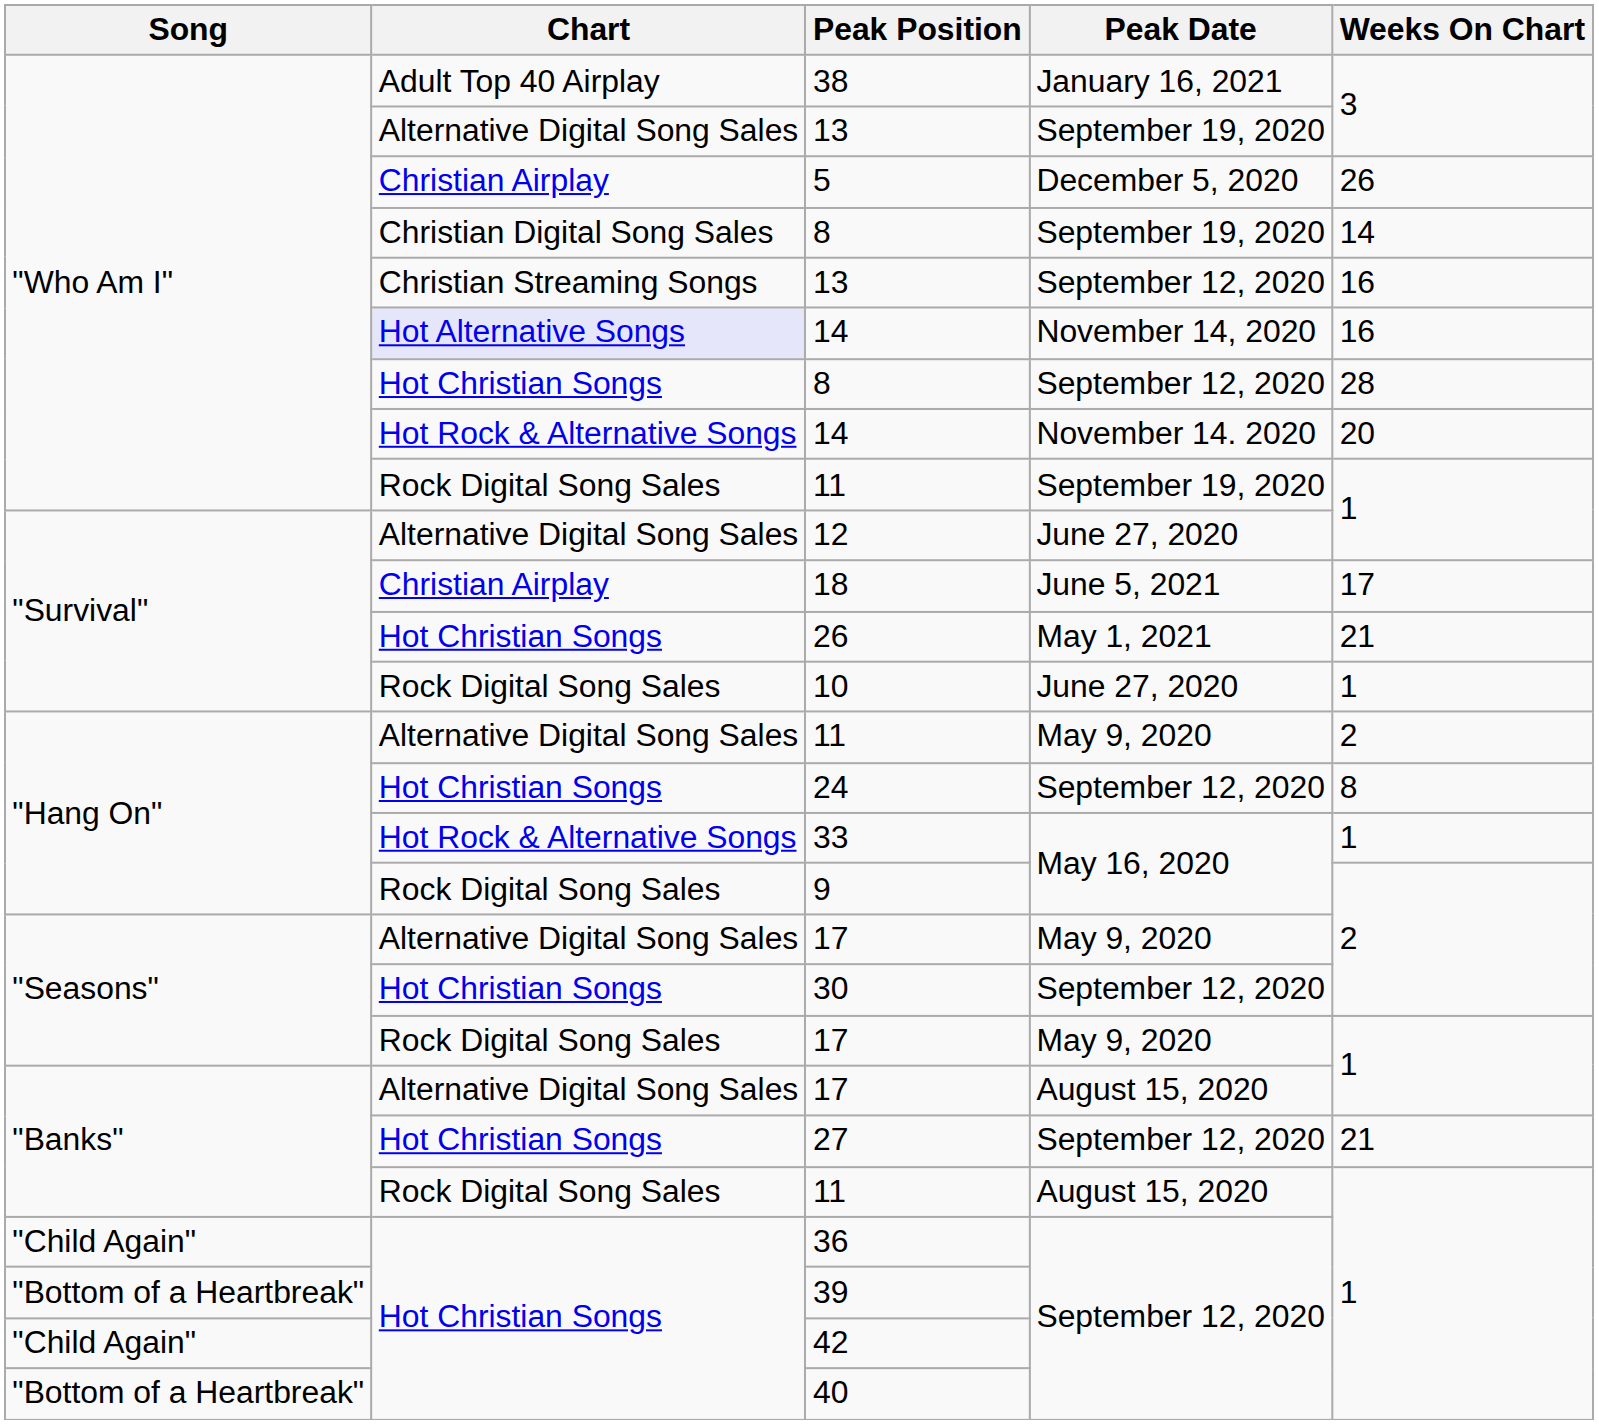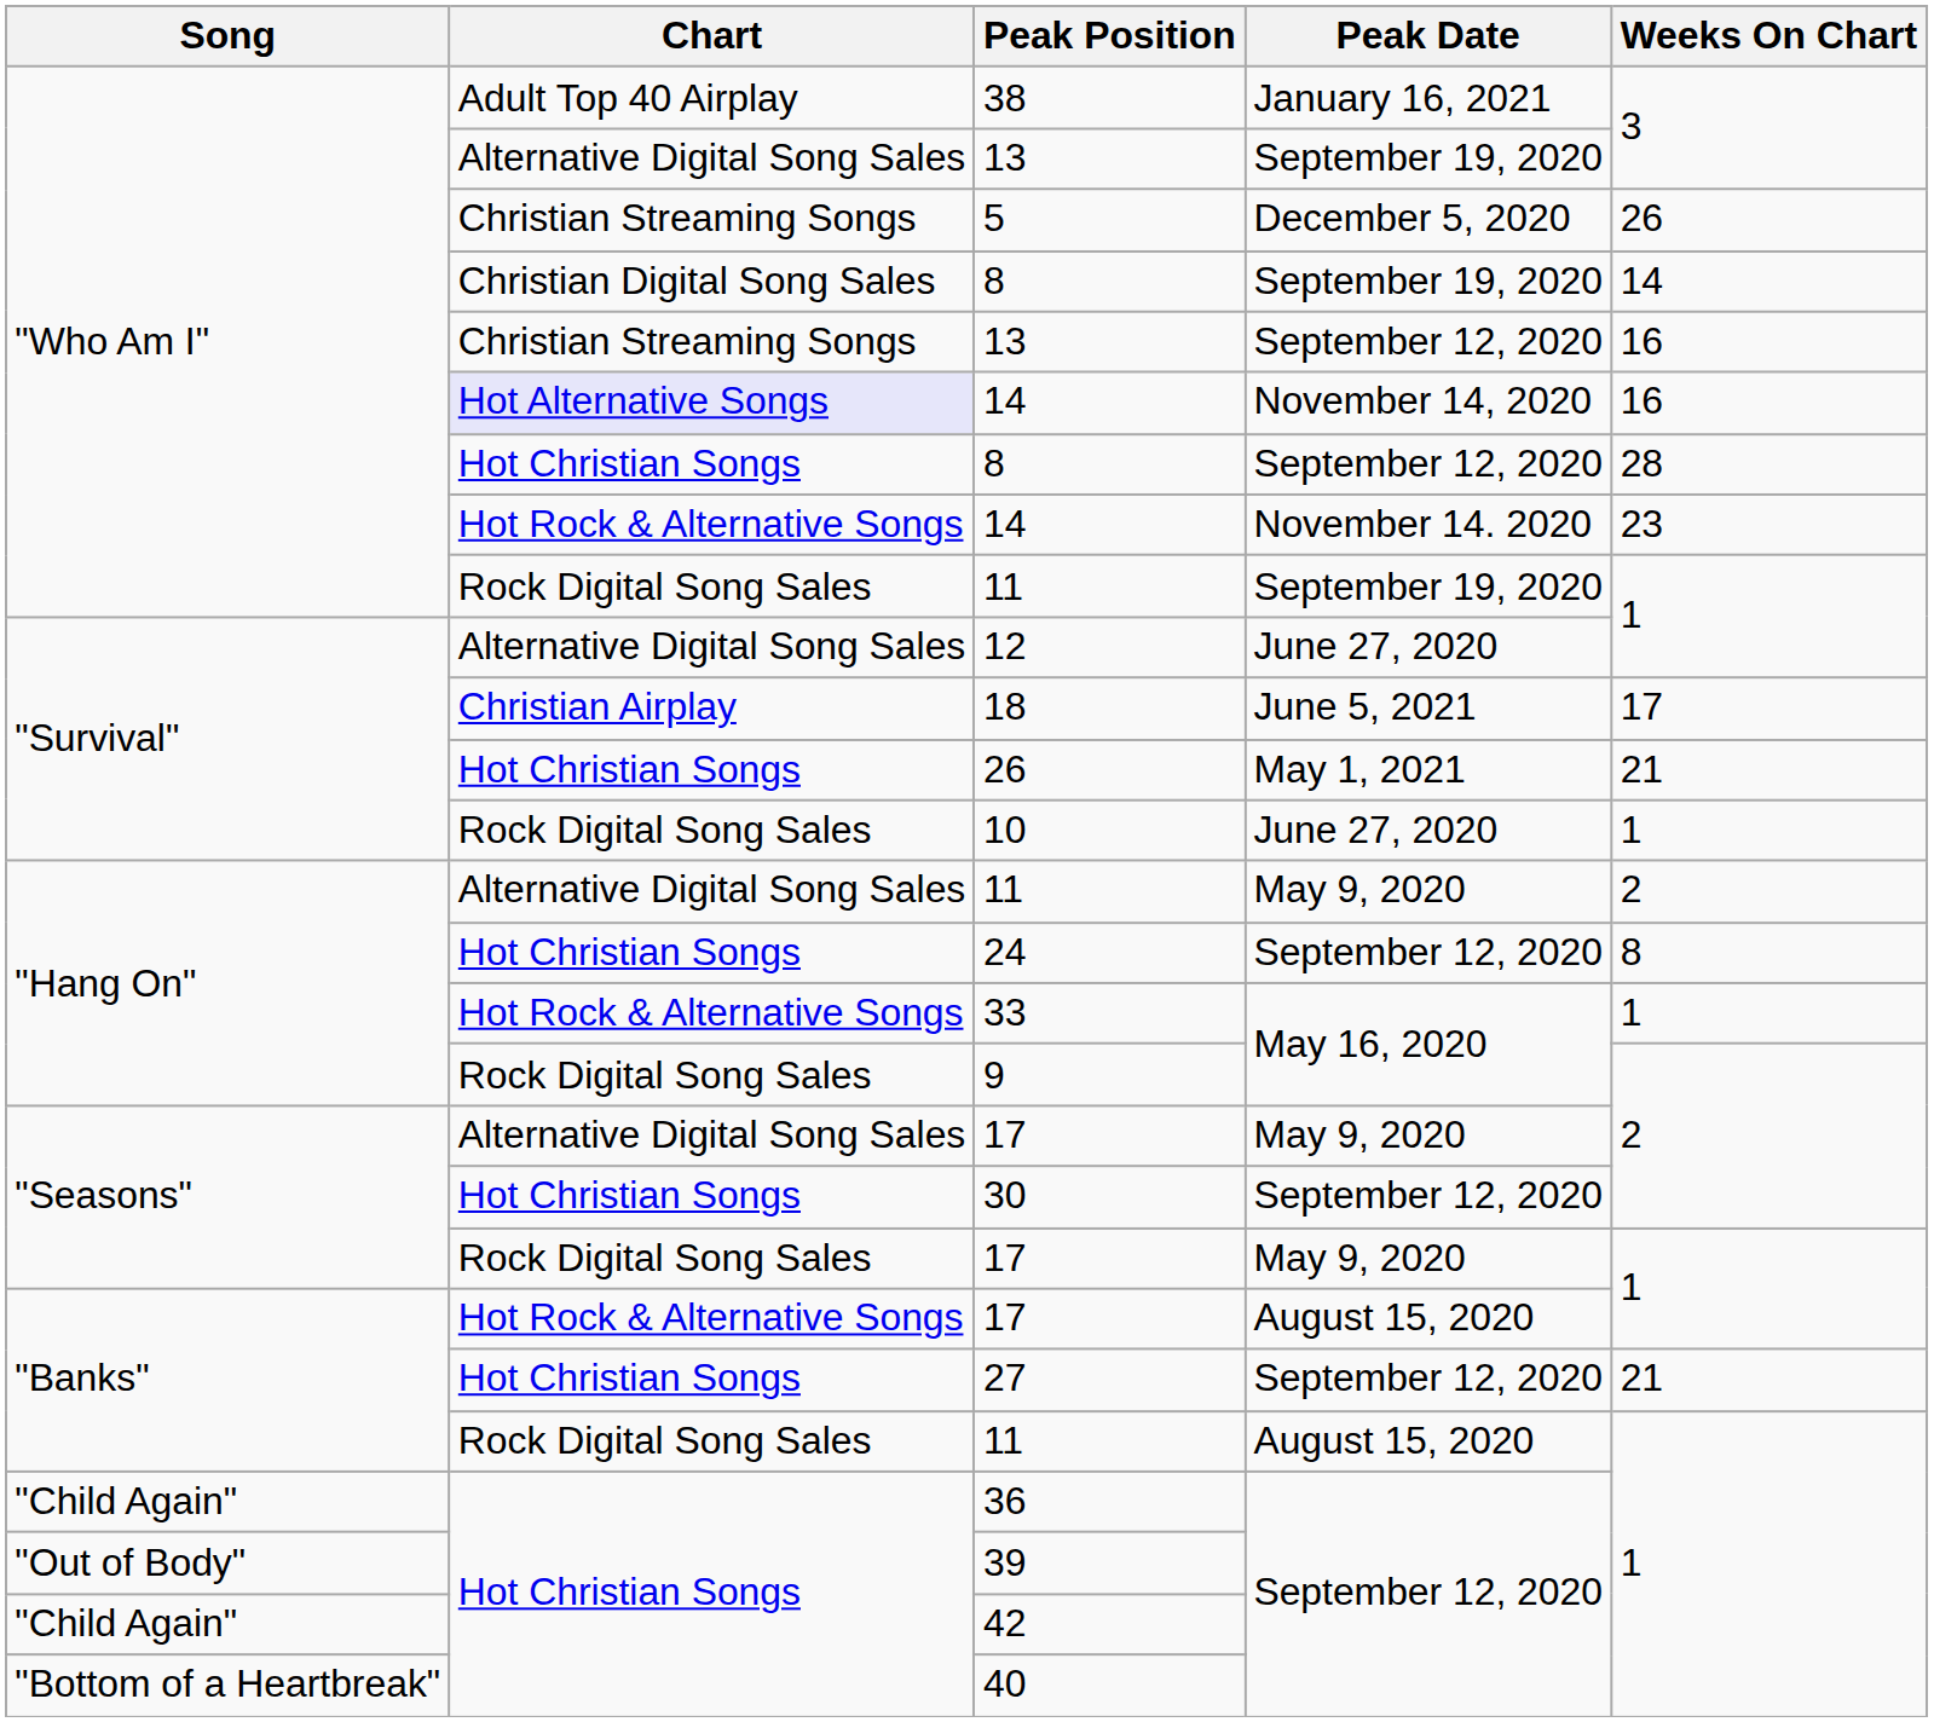 <table class="wikitable">
 <tr>
 <th>Song</th>
 <th>Chart</th>
 <th>Peak Position</th>
 <th>Peak Date</th>
 <th>Weeks On Chart</th>
 </tr>
 <tr>
 <td rowspan="9">"Who Am I"</td>
 <td>Adult Top 40 Airplay</td>
 <td>38</td>
 <td>January 16, 2021</td>
 <td rowspan="2">3</td>
 </tr>
 <tr>
 <td>Alternative Digital Song Sales</td>
 <td>13</td>
 <td>September 19, 2020</td>
 </tr>
 <tr>
-<td><a href='#'>Christian Airplay</a></td>
+<td>Christian Streaming Songs</td>
 <td>5</td>
 <td>December 5, 2020</td>
 <td>26</td>
 </tr>
 <tr>
 <td>Christian Digital Song Sales</td>
 <td>8</td>
 <td>September 19, 2020</td>
 <td>14</td>
 </tr>
 <tr>
 <td>Christian Streaming Songs</td>
 <td>13</td>
 <td>September 12, 2020</td>
 <td>16</td>
 </tr>
 <tr>
 <td style="background: lavender;"><a href='#'>Hot Alternative Songs</a></td>
 <td>14</td>
 <td>November 14, 2020</td>
 <td>16</td>
 </tr>
 <tr>
 <td><a href='#'>Hot Christian Songs</a></td>
 <td>8</td>
 <td>September 12, 2020</td>
 <td>28</td>
 </tr>
 <tr>
 <td><a href='#'>Hot Rock & Alternative Songs</a></td>
 <td>14</td>
 <td>November 14. 2020</td>
-<td>20</td>
+<td>23</td>
 </tr>
 <tr>
 <td>Rock Digital Song Sales</td>
 <td>11</td>
 <td>September 19, 2020</td>
 <td rowspan="2">1</td>
 </tr>
 <tr>
 <td rowspan="4">"Survival"</td>
 <td>Alternative Digital Song Sales</td>
 <td>12</td>
 <td>June 27, 2020</td>
 </tr>
 <tr>
 <td><a href='#'>Christian Airplay</a></td>
 <td>18</td>
 <td>June 5, 2021</td>
 <td>17</td>
 </tr>
 <tr>
 <td><a href='#'>Hot Christian Songs</a></td>
 <td>26</td>
 <td>May 1, 2021</td>
 <td>21</td>
 </tr>
 <tr>
 <td>Rock Digital Song Sales</td>
 <td>10</td>
 <td>June 27, 2020</td>
 <td>1</td>
 </tr>
 <tr>
 <td rowspan="4">"Hang On"</td>
 <td>Alternative Digital Song Sales</td>
 <td>11</td>
 <td>May 9, 2020</td>
 <td>2</td>
 </tr>
 <tr>
 <td><a href='#'>Hot Christian Songs</a></td>
 <td>24</td>
 <td>September 12, 2020</td>
 <td>8</td>
 </tr>
 <tr>
 <td><a href='#'>Hot Rock & Alternative Songs</a></td>
 <td>33</td>
 <td rowspan="2">May 16, 2020</td>
 <td>1</td>
 </tr>
 <tr>
 <td>Rock Digital Song Sales</td>
 <td>9</td>
 <td rowspan="3">2</td>
 </tr>
 <tr>
 <td rowspan="3">"Seasons"</td>
 <td>Alternative Digital Song Sales</td>
 <td>17</td>
 <td>May 9, 2020</td>
 </tr>
 <tr>
 <td><a href='#'>Hot Christian Songs</a></td>
 <td>30</td>
 <td>September 12, 2020</td>
 </tr>
 <tr>
 <td>Rock Digital Song Sales</td>
 <td>17</td>
 <td>May 9, 2020</td>
 <td rowspan="2">1</td>
 </tr>
 <tr>
 <td rowspan="3">"Banks"</td>
-<td>Alternative Digital Song Sales</td>
+<td><a href='#'>Hot Rock & Alternative Songs</a></td>
 <td>17</td>
 <td>August 15, 2020</td>
 </tr>
 <tr>
 <td><a href='#'>Hot Christian Songs</a></td>
 <td>27</td>
 <td>September 12, 2020</td>
 <td>21</td>
 </tr>
 <tr>
 <td>Rock Digital Song Sales</td>
 <td>11</td>
 <td>August 15, 2020</td>
 <td rowspan="5">1</td>
 </tr>
 <tr>
 <td>"Child Again"</td>
 <td rowspan="4"><a href='#'>Hot Christian Songs</a></td>
 <td>36</td>
 <td rowspan="4">September 12, 2020</td>
 </tr>
 <tr>
-<td>"Bottom of a Heartbreak"</td>
+<td>"Out of Body"</td>
 <td>39</td>
 </tr>
 <tr>
 <td>"Child Again"</td>
 <td>42</td>
 </tr>
 <tr>
 <td>"Bottom of a Heartbreak"</td>
 <td>40</td>
 </tr>
 </table>
